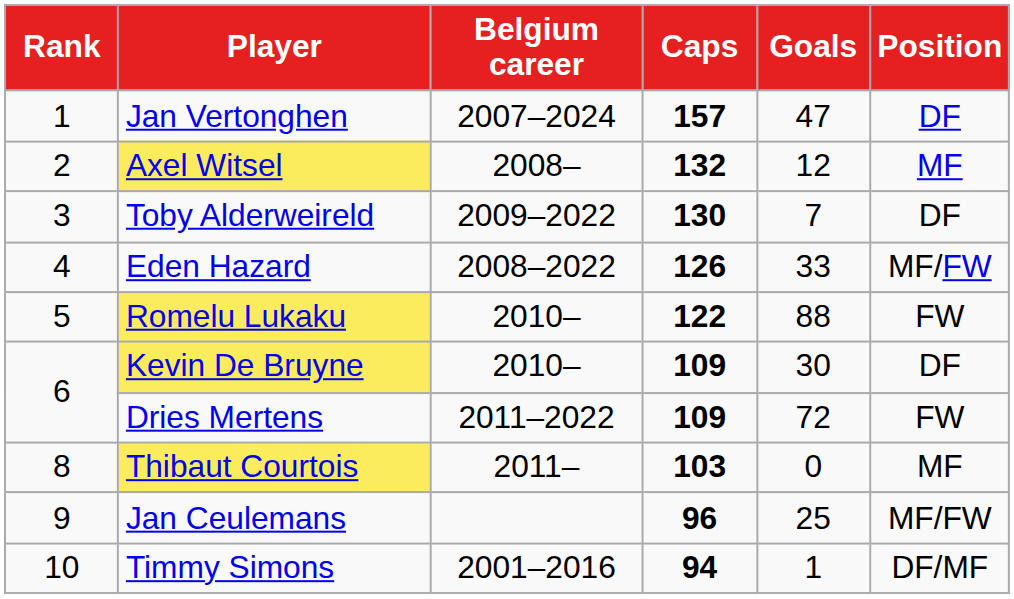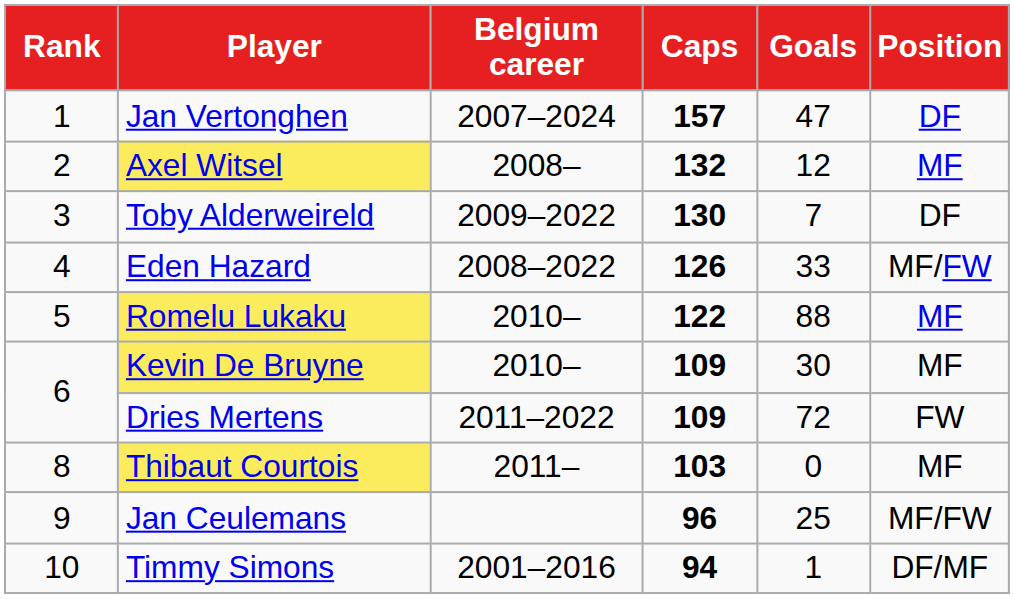 <table class="wikitable sortable" style="text-align:center;">
 <tr>
 <th style="width:50px; background:#e62020; color:white;">Rank</th>
 <th style="width:150px; background:#e62020; color:white;">Player</th>
 <th style="width:100px; background:#e62020; color:white;">Belgium career</th>
 <th style="width:50px; background:#e62020; color:white;">Caps</th>
 <th style="width:50px; background:#e62020; color:white;">Goals</th>
 <th style="width:50px; background:#e62020; color:white;">Position</th>
 </tr>
 <tr>
 <td>1</td>
 <td style="text-align:left;"><a href='#'>Jan Vertonghen</a></td>
 <td>2007–2024</td>
 <td><strong>157</strong></td>
 <td>47</td>
 <td><a href='#'>DF</a></td>
 </tr>
 <tr>
 <td>2</td>
 <td style="text-align:left;background:#fbec5d"><a href='#'>Axel Witsel</a></td>
 <td>2008–</td>
 <td><strong>132</strong></td>
 <td>12</td>
 <td><a href='#'>MF</a></td>
 </tr>
 <tr>
 <td>3</td>
 <td style="text-align:left;"><a href='#'>Toby Alderweireld</a></td>
 <td>2009–2022</td>
 <td><strong>130</strong></td>
 <td>7</td>
 <td>DF</td>
 </tr>
 <tr>
 <td>4</td>
 <td style="text-align:left;"><a href='#'>Eden Hazard</a></td>
 <td>2008–2022</td>
 <td><strong>126</strong></td>
 <td>33</td>
 <td>MF/<a href='#'>FW</a></td>
 </tr>
 <tr>
 <td>5</td>
 <td style="text-align:left;background:#fbec5d"><a href='#'>Romelu Lukaku</a></td>
 <td>2010–</td>
 <td><strong>122</strong></td>
 <td>88</td>
-<td>FW</td>
+<td><a href='#'>MF</a></td>
 </tr>
 <tr>
 <td rowspan=2>6</td>
 <td style="text-align:left;background:#fbec5d"><a href='#'>Kevin De Bruyne</a></td>
 <td>2010–</td>
 <td><strong>109</strong></td>
 <td>30</td>
-<td>DF</td>
+<td>MF</td>
 </tr>
 <tr>
 <td style="text-align:left;"><a href='#'>Dries Mertens</a></td>
 <td>2011–2022</td>
 <td><strong>109</strong></td>
 <td>72</td>
 <td>FW</td>
 </tr>
 <tr>
 <td>8</td>
 <td style="text-align:left;background:#fbec5d"><a href='#'>Thibaut Courtois</a></td>
 <td>2011–</td>
 <td><strong>103</strong></td>
 <td>0</td>
 <td>MF</td>
 </tr>
 <tr>
 <td>9</td>
 <td style="text-align:left;"><a href='#'>Jan Ceulemans</a></td>
 <td></td>
 <td><strong>96</strong></td>
 <td>25</td>
 <td>MF/FW</td>
 </tr>
 <tr>
 <td>10</td>
 <td style="text-align:left;"><a href='#'>Timmy Simons</a></td>
 <td>2001–2016</td>
 <td><strong>94</strong></td>
 <td>1</td>
 <td>DF/MF</td>
 </tr>
 </table>
